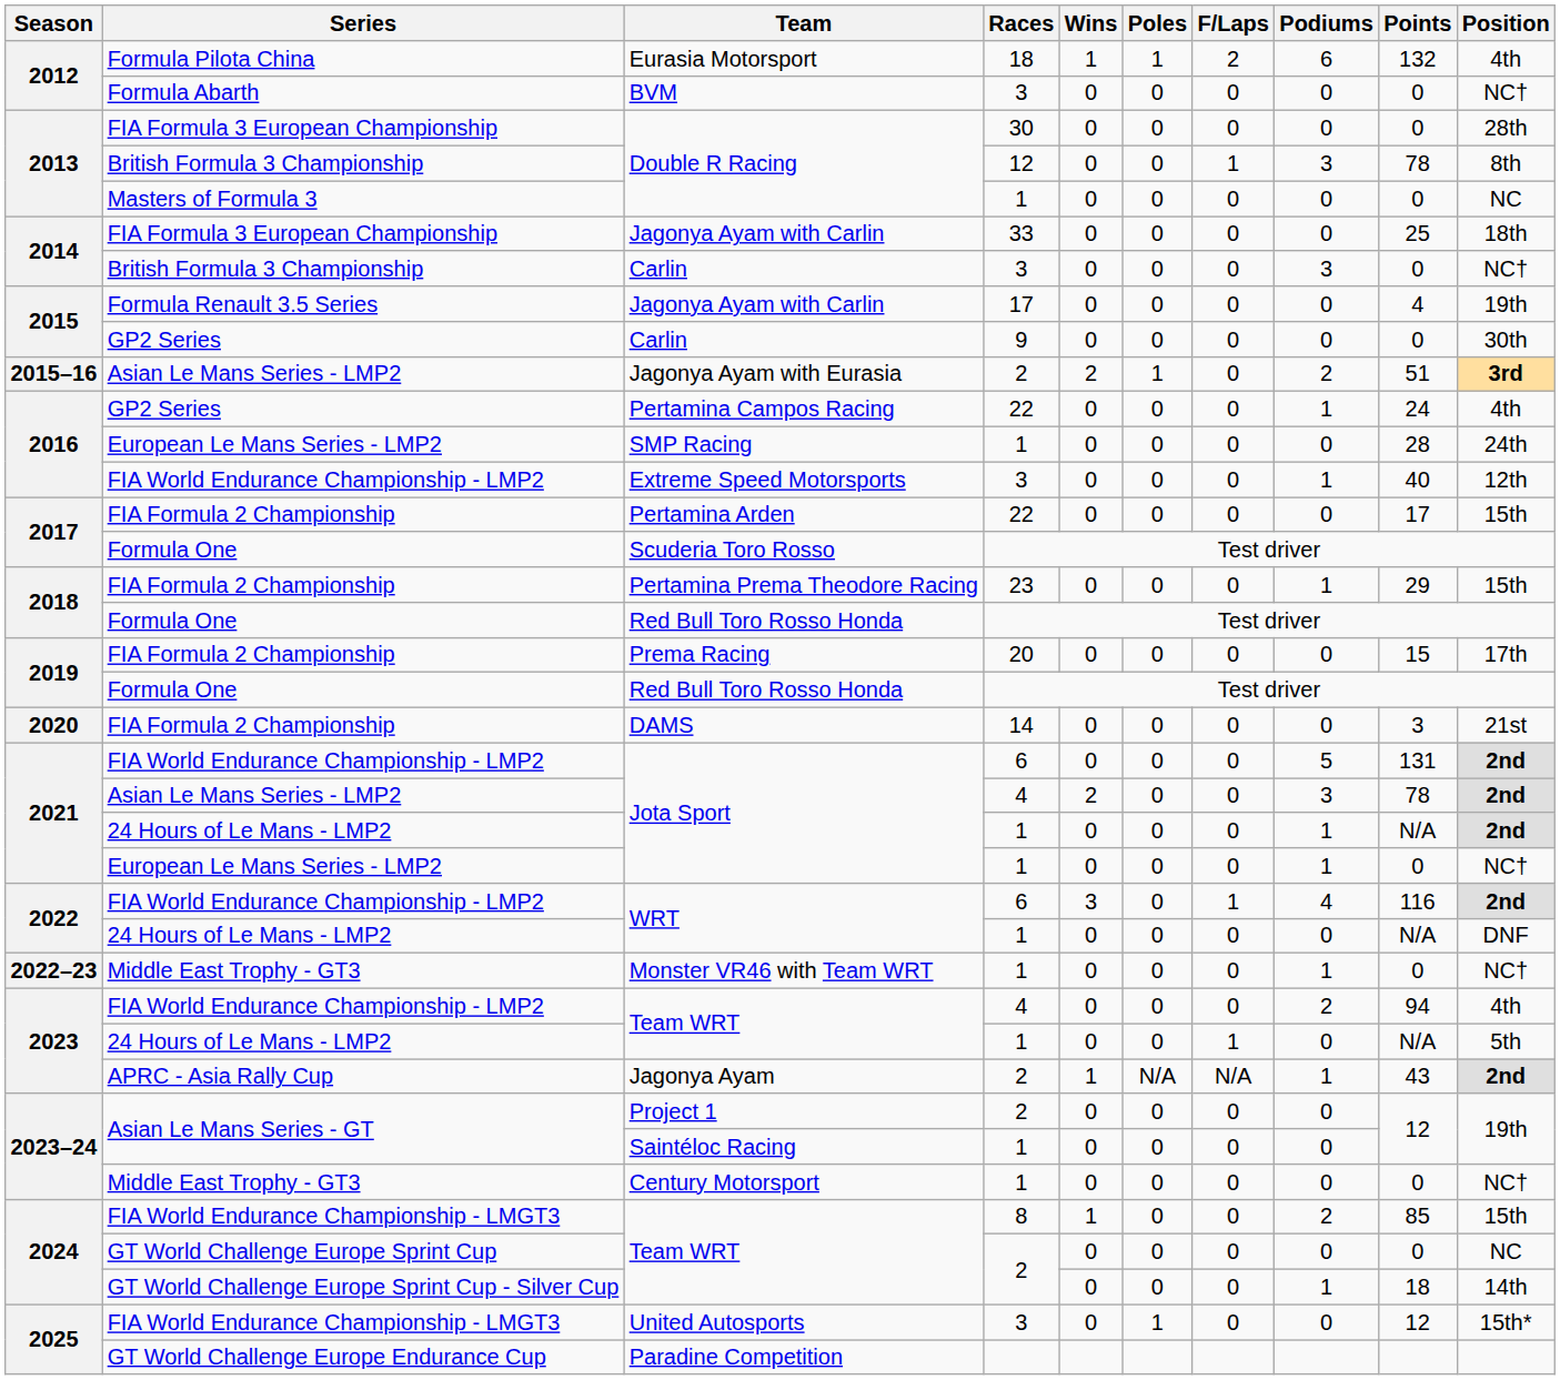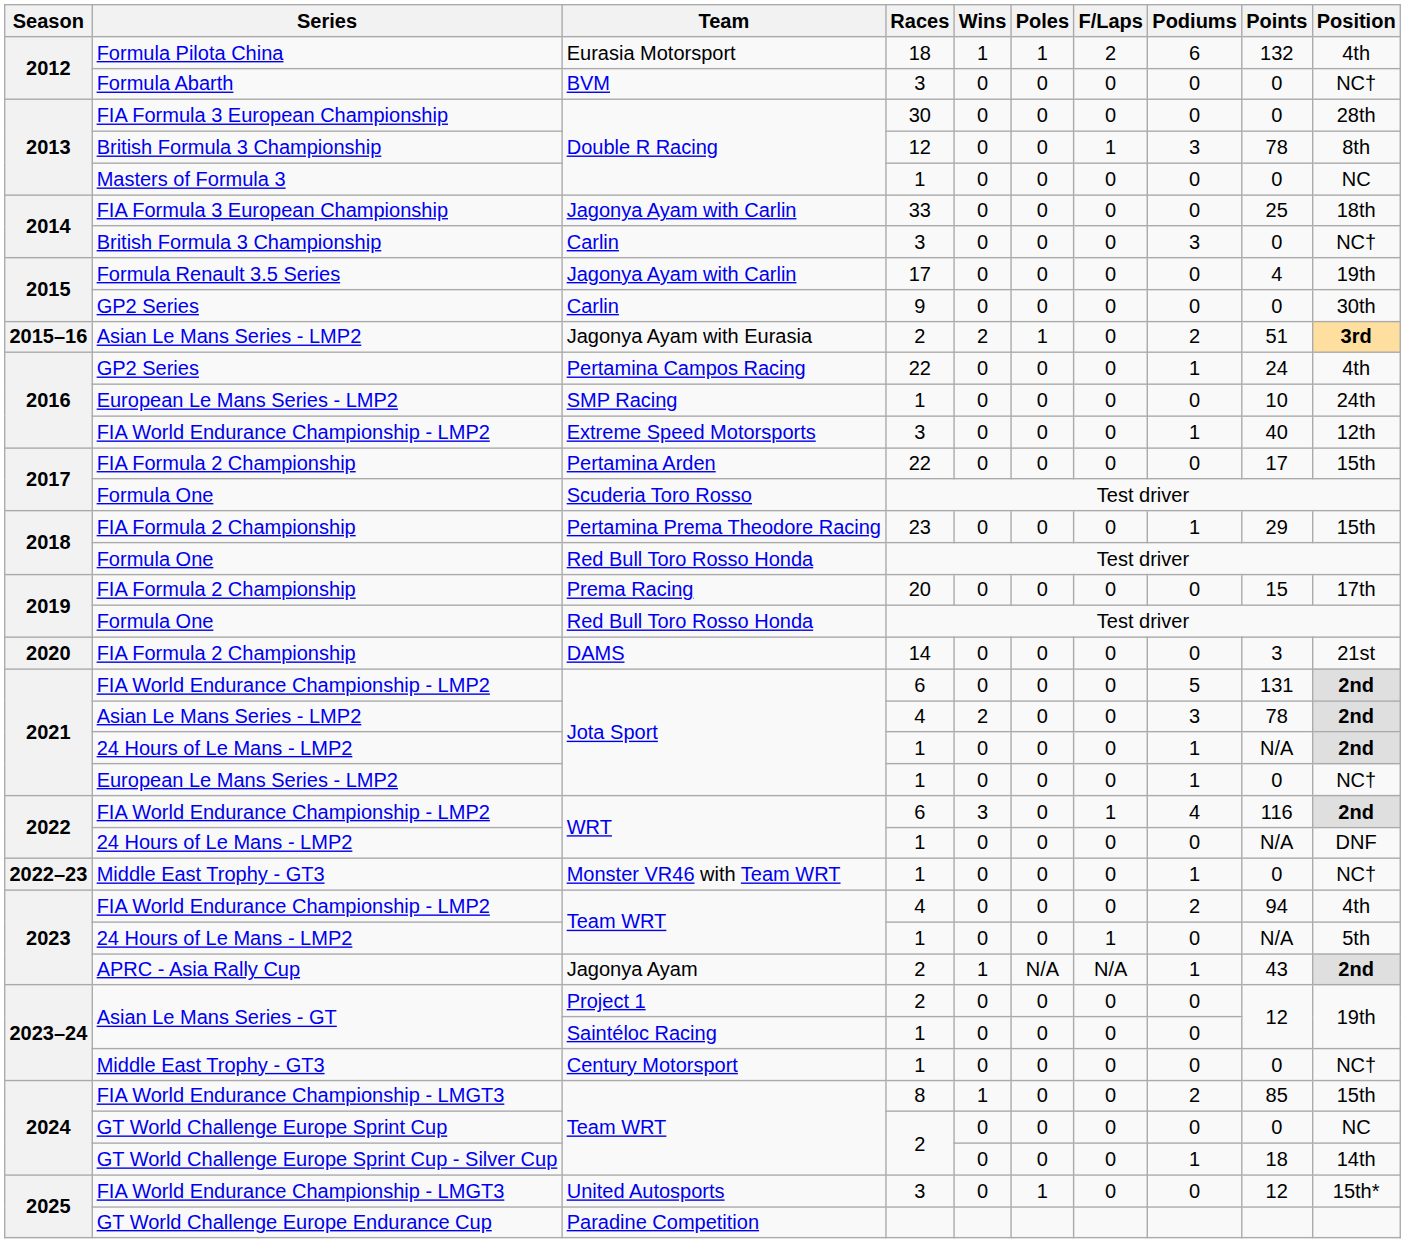 <table class="wikitable" style="font-size: 90%; text-align:center">
 <tr>
 <th>Season</th>
 <th>Series</th>
 <th>Team</th>
 <th>Races</th>
 <th>Wins</th>
 <th>Poles</th>
 <th>F/Laps</th>
 <th>Podiums</th>
 <th>Points</th>
 <th>Position</th>
 </tr>
 <tr>
 <th rowspan=2>2012</th>
 <td align=left><a href='#'>Formula Pilota China</a></td>
 <td align=left>Eurasia Motorsport</td>
 <td>18</td>
 <td>1</td>
 <td>1</td>
 <td>2</td>
 <td>6</td>
 <td>132</td>
 <td>4th</td>
 </tr>
 <tr>
 <td align=left><a href='#'>Formula Abarth</a></td>
 <td align=left><a href='#'>BVM</a></td>
 <td>3</td>
 <td>0</td>
 <td>0</td>
 <td>0</td>
 <td>0</td>
 <td>0</td>
 <td>NC†</td>
 </tr>
 <tr>
 <th rowspan=3>2013</th>
 <td align=left><a href='#'>FIA Formula 3 European Championship</a></td>
 <td align=left rowspan=3><a href='#'>Double R Racing</a></td>
 <td>30</td>
 <td>0</td>
 <td>0</td>
 <td>0</td>
 <td>0</td>
 <td>0</td>
 <td>28th</td>
 </tr>
 <tr>
 <td align=left><a href='#'>British Formula 3 Championship</a></td>
 <td>12</td>
 <td>0</td>
 <td>0</td>
 <td>1</td>
 <td>3</td>
 <td>78</td>
 <td>8th</td>
 </tr>
 <tr>
 <td align=left><a href='#'>Masters of Formula 3</a></td>
 <td>1</td>
 <td>0</td>
 <td>0</td>
 <td>0</td>
 <td>0</td>
 <td>0</td>
 <td>NC</td>
 </tr>
 <tr>
 <th rowspan=2>2014</th>
 <td align=left><a href='#'>FIA Formula 3 European Championship</a></td>
 <td align=left><a href='#'>Jagonya Ayam with Carlin</a></td>
 <td>33</td>
 <td>0</td>
 <td>0</td>
 <td>0</td>
 <td>0</td>
 <td>25</td>
 <td>18th</td>
 </tr>
 <tr>
 <td align=left><a href='#'>British Formula 3 Championship</a></td>
 <td align=left><a href='#'>Carlin</a></td>
 <td>3</td>
 <td>0</td>
 <td>0</td>
 <td>0</td>
 <td>3</td>
 <td>0</td>
 <td>NC†</td>
 </tr>
 <tr>
 <th rowspan=2>2015</th>
 <td align=left><a href='#'>Formula Renault 3.5 Series</a></td>
 <td align=left><a href='#'>Jagonya Ayam with Carlin</a></td>
 <td>17</td>
 <td>0</td>
 <td>0</td>
 <td>0</td>
 <td>0</td>
 <td>4</td>
 <td>19th</td>
 </tr>
 <tr>
 <td align=left><a href='#'>GP2 Series</a></td>
 <td align=left><a href='#'>Carlin</a></td>
 <td>9</td>
 <td>0</td>
 <td>0</td>
 <td>0</td>
 <td>0</td>
 <td>0</td>
 <td>30th</td>
 </tr>
 <tr>
 <th>2015–16</th>
 <td align=left><a href='#'>Asian Le Mans Series - LMP2</a></td>
 <td align=left>Jagonya Ayam with Eurasia</td>
 <td>2</td>
 <td>2</td>
 <td>1</td>
 <td>0</td>
 <td>2</td>
 <td>51</td>
 <td style="background:#FFDF9F;"><strong>3rd</strong></td>
 </tr>
 <tr>
 <th rowspan=3>2016</th>
 <td align=left><a href='#'>GP2 Series</a></td>
 <td align=left><a href='#'>Pertamina Campos Racing</a></td>
 <td>22</td>
 <td>0</td>
 <td>0</td>
 <td>0</td>
 <td>1</td>
 <td>24</td>
 <td>4th</td>
 </tr>
 <tr>
 <td align=left><a href='#'>European Le Mans Series - LMP2</a></td>
 <td align=left><a href='#'>SMP Racing</a></td>
 <td>1</td>
 <td>0</td>
 <td>0</td>
 <td>0</td>
 <td>0</td>
-<td>28</td>
+<td>10</td>
 <td>24th</td>
 </tr>
 <tr>
 <td align=left><a href='#'>FIA World Endurance Championship - LMP2</a></td>
 <td align=left><a href='#'>Extreme Speed Motorsports</a></td>
 <td>3</td>
 <td>0</td>
 <td>0</td>
 <td>0</td>
 <td>1</td>
 <td>40</td>
 <td>12th</td>
 </tr>
 <tr>
 <th rowspan="2">2017</th>
 <td align=left><a href='#'>FIA Formula 2 Championship</a></td>
 <td align=left><a href='#'>Pertamina Arden</a></td>
 <td>22</td>
 <td>0</td>
 <td>0</td>
 <td>0</td>
 <td>0</td>
 <td>17</td>
 <td>15th</td>
 </tr>
 <tr>
 <td align=left><a href='#'>Formula One</a></td>
 <td align=left><a href='#'>Scuderia Toro Rosso</a></td>
 <td colspan="7">Test driver</td>
 </tr>
 <tr>
 <th rowspan="2">2018</th>
 <td align="left"><a href='#'>FIA Formula 2 Championship</a></td>
 <td align="left"><a href='#'>Pertamina Prema Theodore Racing</a></td>
 <td>23</td>
 <td>0</td>
 <td>0</td>
 <td>0</td>
 <td>1</td>
 <td>29</td>
 <td>15th</td>
 </tr>
 <tr>
 <td align=left><a href='#'>Formula One</a></td>
 <td align=left><a href='#'>Red Bull Toro Rosso Honda</a></td>
 <td colspan="7">Test driver</td>
 </tr>
 <tr>
 <th rowspan="2">2019</th>
 <td align="left"><a href='#'>FIA Formula 2 Championship</a></td>
 <td align="left"><a href='#'>Prema Racing</a></td>
 <td>20</td>
 <td>0</td>
 <td>0</td>
 <td>0</td>
 <td>0</td>
 <td>15</td>
 <td>17th</td>
 </tr>
 <tr>
 <td align=left><a href='#'>Formula One</a></td>
 <td align=left><a href='#'>Red Bull Toro Rosso Honda</a></td>
 <td colspan="7">Test driver</td>
 </tr>
 <tr>
 <th>2020</th>
 <td align=left><a href='#'>FIA Formula 2 Championship</a></td>
 <td align=left><a href='#'>DAMS</a></td>
 <td>14</td>
 <td>0</td>
 <td>0</td>
 <td>0</td>
 <td>0</td>
 <td>3</td>
 <td>21st</td>
 </tr>
 <tr>
 <th rowspan=4>2021</th>
 <td align=left><a href='#'>FIA World Endurance Championship - LMP2</a></td>
 <td align=left rowspan=4><a href='#'>Jota Sport</a></td>
 <td>6</td>
 <td>0</td>
 <td>0</td>
 <td>0</td>
 <td>5</td>
 <td>131</td>
 <td style="background:#DFDFDF;"><strong>2nd</strong></td>
 </tr>
 <tr>
 <td align=left><a href='#'>Asian Le Mans Series - LMP2</a></td>
 <td>4</td>
 <td>2</td>
 <td>0</td>
 <td>0</td>
 <td>3</td>
 <td>78</td>
 <td style="background:#DFDFDF;"><strong>2nd</strong></td>
 </tr>
 <tr>
 <td align=left><a href='#'>24 Hours of Le Mans - LMP2</a></td>
 <td>1</td>
 <td>0</td>
 <td>0</td>
 <td>0</td>
 <td>1</td>
 <td>N/A</td>
 <td style="background:#DFDFDF;"><strong>2nd</strong></td>
 </tr>
 <tr>
 <td align=left><a href='#'>European Le Mans Series - LMP2</a></td>
 <td>1</td>
 <td>0</td>
 <td>0</td>
 <td>0</td>
 <td>1</td>
 <td>0</td>
 <td>NC†</td>
 </tr>
 <tr>
 <th rowspan="2">2022</th>
 <td align=left><a href='#'>FIA World Endurance Championship - LMP2</a></td>
 <td rowspan="2" align="left"><a href='#'>WRT</a></td>
 <td>6</td>
 <td>3</td>
 <td>0</td>
 <td>1</td>
 <td>4</td>
 <td>116</td>
 <td style="background:#DFDFDF;"><strong>2nd</strong></td>
 </tr>
 <tr>
 <td align=left><a href='#'>24 Hours of Le Mans - LMP2</a></td>
 <td>1</td>
 <td>0</td>
 <td>0</td>
 <td>0</td>
 <td>0</td>
 <td>N/A</td>
 <td>DNF</td>
 </tr>
 <tr>
 <th>2022–23</th>
 <td align="left"><a href='#'>Middle East Trophy - GT3</a></td>
 <td align="left"><a href='#'>Monster VR46</a> with <a href='#'>Team WRT</a></td>
 <td>1</td>
 <td>0</td>
 <td>0</td>
 <td>0</td>
 <td>1</td>
 <td>0</td>
 <td>NC†</td>
 </tr>
 <tr>
 <th rowspan="3">2023</th>
 <td align=left><a href='#'>FIA World Endurance Championship - LMP2</a></td>
 <td rowspan="2" align="left"><a href='#'>Team WRT</a></td>
 <td>4</td>
 <td>0</td>
 <td>0</td>
 <td>0</td>
 <td>2</td>
 <td>94</td>
 <td>4th</td>
 </tr>
 <tr>
 <td align=left><a href='#'>24 Hours of Le Mans - LMP2</a></td>
 <td>1</td>
 <td>0</td>
 <td>0</td>
 <td>1</td>
 <td>0</td>
 <td>N/A</td>
 <td>5th</td>
 </tr>
 <tr>
 <td align="left"><a href='#'>APRC - Asia Rally Cup</a></td>
 <td align="left">Jagonya Ayam</td>
 <td>2</td>
 <td>1</td>
 <td>N/A</td>
 <td>N/A</td>
 <td>1</td>
 <td>43</td>
 <td style="background:#DFDFDF;"><strong>2nd</strong></td>
 </tr>
 <tr>
 <th rowspan="3">2023–24</th>
 <td rowspan="2" align="left"><a href='#'>Asian Le Mans Series - GT</a></td>
 <td align=left><a href='#'>Project 1</a></td>
 <td>2</td>
 <td>0</td>
 <td>0</td>
 <td>0</td>
 <td>0</td>
 <td rowspan="2">12</td>
 <td rowspan="2">19th</td>
 </tr>
 <tr>
 <td align=left><a href='#'>Saintéloc Racing</a></td>
 <td>1</td>
 <td>0</td>
 <td>0</td>
 <td>0</td>
 <td>0</td>
 </tr>
 <tr>
 <td align=left><a href='#'>Middle East Trophy - GT3</a></td>
 <td align=left><a href='#'>Century Motorsport</a></td>
 <td>1</td>
 <td>0</td>
 <td>0</td>
 <td>0</td>
 <td>0</td>
 <td>0</td>
 <td>NC†</td>
 </tr>
 <tr>
 <th rowspan="3">2024</th>
 <td align=left><a href='#'>FIA World Endurance Championship - LMGT3</a></td>
 <td rowspan="3" align="left"><a href='#'>Team WRT</a></td>
 <td>8</td>
 <td>1</td>
 <td>0</td>
 <td>0</td>
 <td>2</td>
 <td>85</td>
 <td>15th</td>
 </tr>
 <tr>
 <td align=left><a href='#'>GT World Challenge Europe Sprint Cup</a></td>
 <td rowspan="2">2</td>
 <td>0</td>
 <td>0</td>
 <td>0</td>
 <td>0</td>
 <td>0</td>
 <td>NC</td>
 </tr>
 <tr>
 <td align=left><a href='#'>GT World Challenge Europe Sprint Cup - Silver Cup</a></td>
 <td>0</td>
 <td>0</td>
 <td>0</td>
 <td>1</td>
 <td>18</td>
 <td>14th</td>
 </tr>
 <tr>
 <th rowspan="2">2025</th>
 <td align=left><a href='#'>FIA World Endurance Championship - LMGT3</a></td>
 <td align=left><a href='#'>United Autosports</a></td>
 <td>3</td>
 <td>0</td>
 <td>1</td>
 <td>0</td>
 <td>0</td>
 <td>12</td>
 <td>15th*</td>
 </tr>
 <tr>
 <td align=left><a href='#'>GT World Challenge Europe Endurance Cup</a></td>
 <td align=left><a href='#'>Paradine Competition</a></td>
 <td></td>
 <td></td>
 <td></td>
 <td></td>
 <td></td>
 <td></td>
 <td></td>
 </tr>
 </table>
